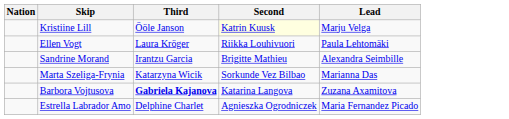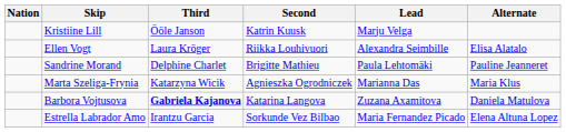 <table class="wikitable">
 <tr>
 <th>Nation</th>
 <th>Skip</th>
 <th>Third</th>
 <th>Second</th>
 <th>Lead</th>
+<th>Alternate</th>
 </tr>
 <tr>
 <td></td>
 <td><a href='#'>Kristiine Lill</a></td>
 <td><a href='#'>Ööle Janson</a></td>
-<td style="background: lightyellow;"><a href='#'>Katrin Kuusk</a></td>
+<td><a href='#'>Katrin Kuusk</a></td>
 <td><a href='#'>Marju Velga</a></td>
+<td></td>
 </tr>
 <tr>
 <td></td>
 <td><a href='#'>Ellen Vogt</a></td>
 <td><a href='#'>Laura Kröger</a></td>
 <td><a href='#'>Riikka Louhivuori</a></td>
-<td><a href='#'>Paula Lehtomäki</a></td>
+<td><a href='#'>Alexandra Seimbille</a></td>
+<td><a href='#'>Elisa Alatalo</a></td>
 </tr>
 <tr>
 <td></td>
 <td><a href='#'>Sandrine Morand</a></td>
-<td><a href='#'>Irantzu Garcia</a></td>
+<td><a href='#'>Delphine Charlet</a></td>
 <td><a href='#'>Brigitte Mathieu</a></td>
-<td><a href='#'>Alexandra Seimbille</a></td>
+<td><a href='#'>Paula Lehtomäki</a></td>
+<td><a href='#'>Pauline Jeanneret</a></td>
 </tr>
 <tr>
 <td></td>
 <td><a href='#'>Marta Szeliga-Frynia</a></td>
 <td><a href='#'>Katarzyna Wicik</a></td>
-<td><a href='#'>Sorkunde Vez Bilbao</a></td>
+<td><a href='#'>Agnieszka Ogrodniczek</a></td>
 <td><a href='#'>Marianna Das</a></td>
+<td><a href='#'>Maria Klus</a></td>
 </tr>
 <tr>
 <td></td>
 <td><a href='#'>Barbora Vojtusova</a></td>
 <td><strong><a href='#'>Gabriela Kajanova</a></strong></td>
 <td><a href='#'>Katarina Langova</a></td>
 <td><a href='#'>Zuzana Axamitova</a></td>
+<td><a href='#'>Daniela Matulova</a></td>
 </tr>
 <tr>
 <td></td>
 <td><a href='#'>Estrella Labrador Amo</a></td>
-<td><a href='#'>Delphine Charlet</a></td>
-<td><a href='#'>Agnieszka Ogrodniczek</a></td>
+<td><a href='#'>Irantzu Garcia</a></td>
+<td><a href='#'>Sorkunde Vez Bilbao</a></td>
 <td><a href='#'>Maria Fernandez Picado</a></td>
+<td><a href='#'>Elena Altuna Lopez</a></td>
 </tr>
 </table>
